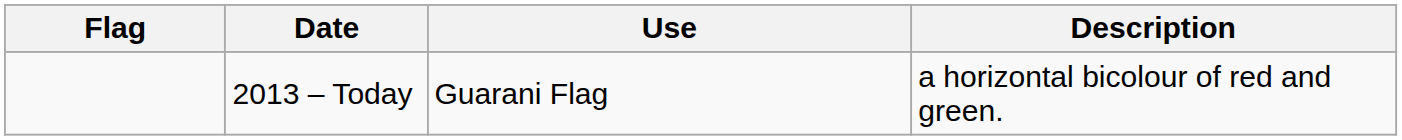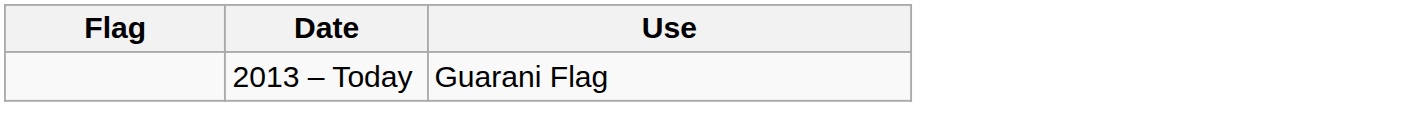 <table class="wikitable">
 <tr>
 <th style="width:110px;">Flag</th>
 <th style="width:100px;">Date</th>
 <th style="width:250px;">Use</th>
-<th style="width:250px;">Description</th>
 </tr>
 <tr>
 <td></td>
 <td>2013 – Today</td>
 <td>Guarani Flag</td>
-<td>a horizontal bicolour of red and green.</td>
 </tr>
 </table>
